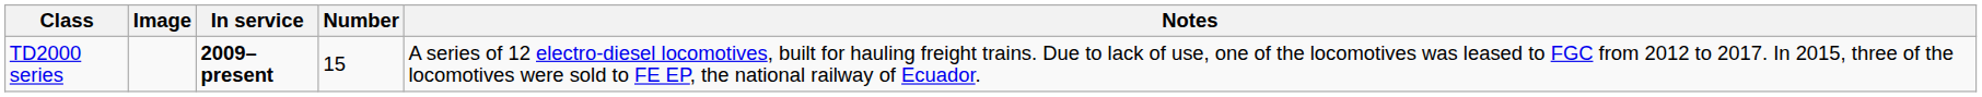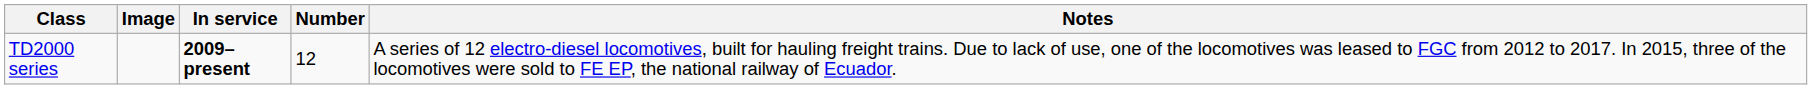 <table class="wikitable" style="font-size: 100%;">
 <tr>
 <th>Class</th>
 <th>Image</th>
 <th>In service</th>
 <th>Number</th>
 <th>Notes</th>
 </tr>
 <tr>
 <td><a href='#'>TD2000 series</a></td>
 <td></td>
 <td><strong>2009–present</strong></td>
-<td>15</td>
+<td>12</td>
 <td>A series of 12 <a href='#'>electro-diesel locomotives</a>, built for hauling freight trains. Due to lack of use, one of the locomotives was leased to <a href='#'>FGC</a> from 2012 to 2017. In 2015, three of the locomotives were sold to <a href='#'>FE EP</a>, the national railway of <a href='#'>Ecuador</a>.</td>
 </tr>
 </table>
